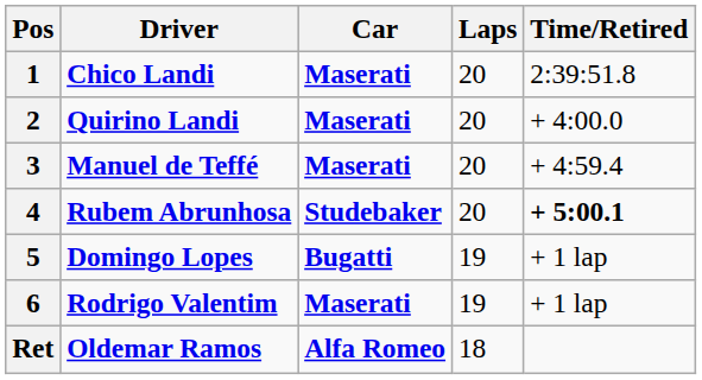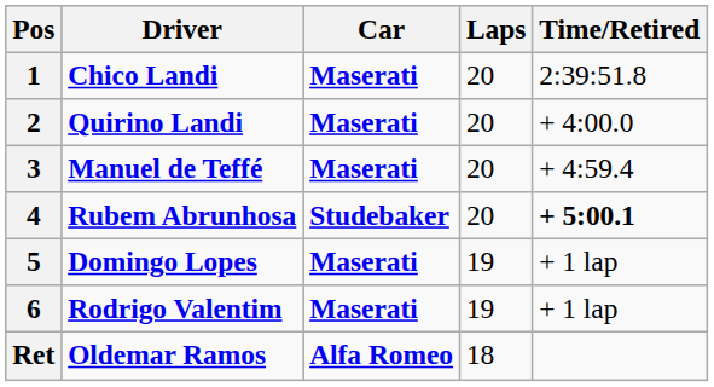 <table class="wikitable" style="font-size: 95%;">
 <tr>
 <th>Pos</th>
 <th>Driver</th>
 <th>Car</th>
 <th>Laps</th>
 <th>Time/Retired</th>
 </tr>
 <tr>
 <th>1</th>
 <td> <strong><a href='#'>Chico Landi</a></strong></td>
 <td><strong><a href='#'>Maserati</a></strong></td>
 <td>20</td>
 <td>2:39:51.8</td>
 </tr>
 <tr>
 <th>2</th>
 <td> <strong><a href='#'>Quirino Landi</a></strong></td>
 <td><strong><a href='#'>Maserati</a></strong></td>
 <td>20</td>
 <td>+ 4:00.0</td>
 </tr>
 <tr>
 <th>3</th>
 <td> <strong><a href='#'>Manuel de Teffé</a></strong></td>
 <td><strong><a href='#'>Maserati</a></strong></td>
 <td>20</td>
 <td>+ 4:59.4</td>
 </tr>
 <tr>
 <th>4</th>
 <td> <strong><a href='#'>Rubem Abrunhosa</a></strong></td>
 <td><strong><a href='#'>Studebaker</a></strong></td>
 <td>20</td>
 <td><strong>+ 5:00.1</strong></td>
 </tr>
 <tr>
 <th>5</th>
 <td> <strong><a href='#'>Domingo Lopes</a></strong></td>
-<td><strong><a href='#'>Bugatti</a></strong></td>
+<td><strong><a href='#'>Maserati</a></strong></td>
 <td>19</td>
 <td>+ 1 lap</td>
 </tr>
 <tr>
 <th>6</th>
 <td> <strong><a href='#'>Rodrigo Valentim</a></strong></td>
 <td><strong><a href='#'>Maserati</a></strong></td>
 <td>19</td>
 <td>+ 1 lap</td>
 </tr>
 <tr>
 <th>Ret</th>
 <td> <strong><a href='#'>Oldemar Ramos</a></strong></td>
 <td><strong><a href='#'>Alfa Romeo</a></strong></td>
 <td>18</td>
 <td></td>
 </tr>
 </table>
